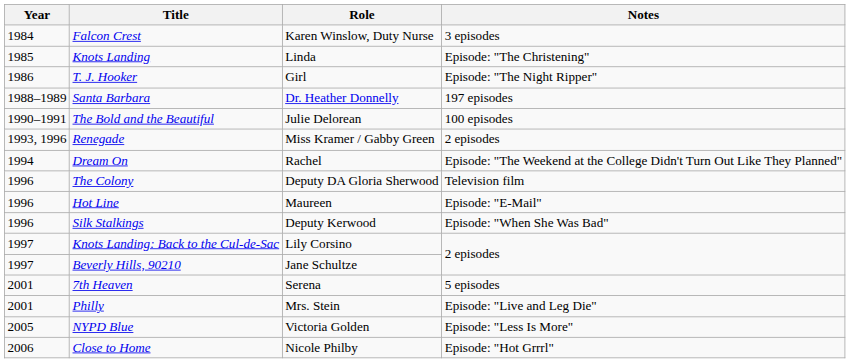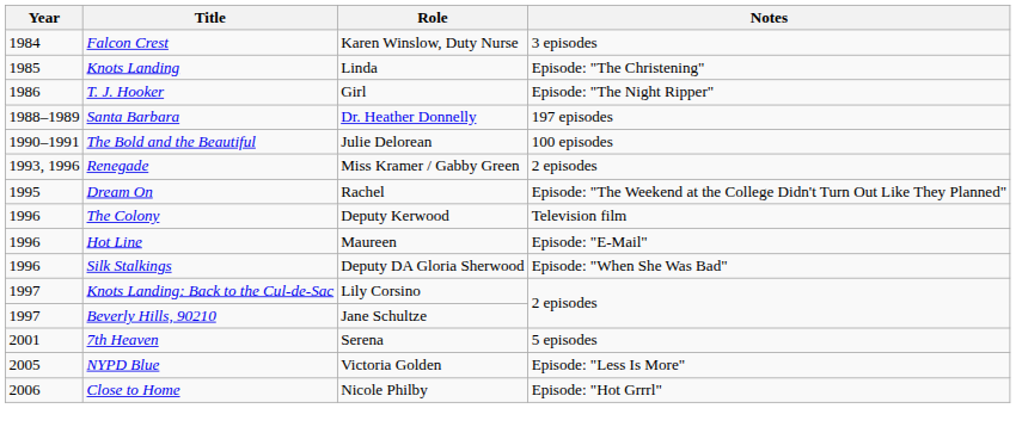 <table class="wikitable sortable">
 <tr>
 <th>Year</th>
 <th>Title</th>
 <th>Role</th>
 <th>Notes</th>
 </tr>
 <tr>
 <td>1984</td>
 <td><em><a href='#'>Falcon Crest</a></em></td>
 <td>Karen Winslow, Duty Nurse</td>
 <td>3 episodes</td>
 </tr>
 <tr>
 <td>1985</td>
 <td><em><a href='#'>Knots Landing</a></em></td>
 <td>Linda</td>
 <td>Episode: "The Christening"</td>
 </tr>
 <tr>
 <td>1986</td>
 <td><em><a href='#'>T. J. Hooker</a></em></td>
 <td>Girl</td>
 <td>Episode: "The Night Ripper"</td>
 </tr>
 <tr>
 <td>1988–1989</td>
 <td><a href='#'><em>Santa Barbara</em></a></td>
 <td><a href='#'>Dr. Heather Donnelly</a></td>
 <td>197 episodes</td>
 </tr>
 <tr>
 <td>1990–1991</td>
 <td><em><a href='#'>The Bold and the Beautiful</a></em></td>
 <td>Julie Delorean</td>
 <td>100 episodes</td>
 </tr>
 <tr>
 <td>1993, 1996</td>
 <td><a href='#'><em>Renegade</em></a></td>
 <td>Miss Kramer / Gabby Green</td>
 <td>2 episodes</td>
 </tr>
 <tr>
-<td>1994</td>
+<td>1995</td>
 <td><a href='#'><em>Dream On</em></a></td>
 <td>Rachel</td>
 <td>Episode: "The Weekend at the College Didn't Turn Out Like They Planned"</td>
 </tr>
 <tr>
 <td>1996</td>
 <td><a href='#'><em>The Colony</em></a></td>
-<td>Deputy DA Gloria Sherwood</td>
+<td>Deputy Kerwood</td>
 <td>Television film</td>
 </tr>
 <tr>
 <td>1996</td>
 <td><a href='#'><em>Hot Line</em></a></td>
 <td>Maureen</td>
 <td>Episode: "E-Mail"</td>
 </tr>
 <tr>
 <td>1996</td>
 <td><em><a href='#'>Silk Stalkings</a></em></td>
-<td>Deputy Kerwood</td>
+<td>Deputy DA Gloria Sherwood</td>
 <td>Episode: "When She Was Bad"</td>
 </tr>
 <tr>
 <td>1997</td>
 <td><em><a href='#'>Knots Landing: Back to the Cul-de-Sac</a></em></td>
 <td>Lily Corsino</td>
 <td rowspan="2">2 episodes</td>
 </tr>
 <tr>
 <td>1997</td>
 <td><em><a href='#'>Beverly Hills, 90210</a></em></td>
 <td>Jane Schultze</td>
 </tr>
 <tr>
 <td>2001</td>
 <td><a href='#'><em>7th Heaven</em></a></td>
 <td>Serena</td>
 <td>5 episodes</td>
 </tr>
 <tr>
-<td>2001</td>
-<td><a href='#'><em>Philly</em></a></td>
-<td>Mrs. Stein</td>
-<td>Episode: "Live and Leg Die"</td>
-</tr>
-<tr>
 <td>2005</td>
 <td><em><a href='#'>NYPD Blue</a></em></td>
 <td>Victoria Golden</td>
 <td>Episode: "Less Is More"</td>
 </tr>
 <tr>
 <td>2006</td>
 <td><a href='#'><em>Close to Home</em></a></td>
 <td>Nicole Philby</td>
 <td>Episode: "Hot Grrrl"</td>
 </tr>
 </table>
